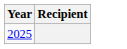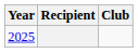 <table class="wikitable sortable plainrowheaders" style="text-align:center;">
 <tr>
 <th scope=col>Year</th>
 <th scope=col>Recipient</th>
+<th scope=col>Club</th>
 </tr>
 <tr>
 <td><a href='#'>2025</a></td>
 <th scope=row></th>
+<td></td>
 </tr>
 </table>
